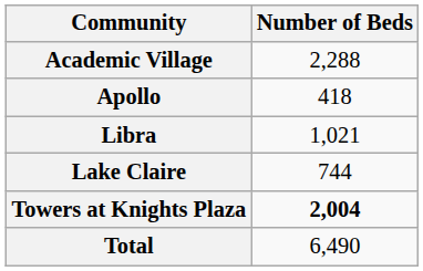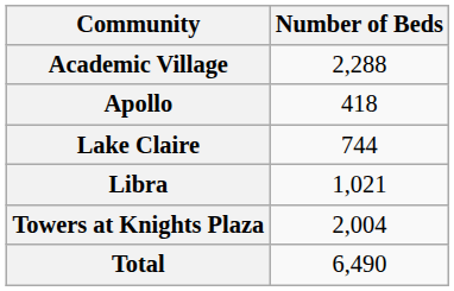 <table style="text-align:center; float: right; font-size:85%; margin-left: 2em;" align="center" class="wikitable">
 <tr>
 <th>Community</th>
 <th>Number of Beds</th>
 </tr>
 <tr>
 <th>Academic Village</th>
 <td>2,288</td>
 </tr>
 <tr>
 <th>Apollo</th>
 <td>418</td>
 </tr>
 <tr>
+<th>Lake Claire</th>
+<td>744</td>
+</tr>
+<tr>
 <th>Libra</th>
 <td>1,021</td>
 </tr>
 <tr>
-<th>Lake Claire</th>
-<td>744</td>
-</tr>
-<tr>
 <th>Towers at Knights Plaza</th>
-<td><strong>2,004</strong></td>
+<td>2,004</td>
 </tr>
 <tr>
 <th>Total</th>
 <td>6,490</td>
 </tr>
 </table>
